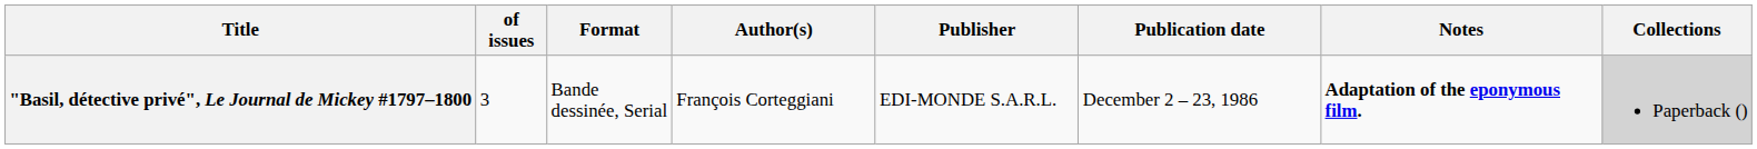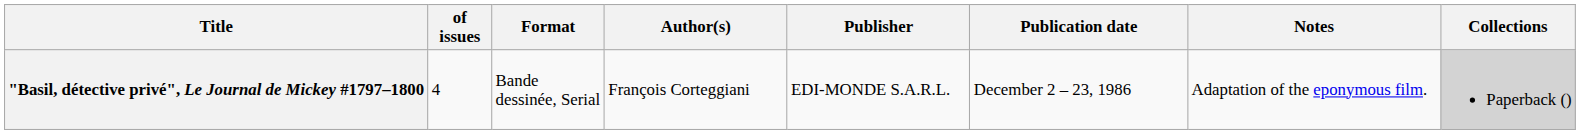 <table class="wikitable">
 <tr>
 <th>Title</th>
 <th style="width:40pt"> of issues</th>
 <th style="width:75pt">Format</th>
 <th style="width:125pt">Author(s)</th>
 <th style="width:125pt">Publisher</th>
 <th style="width:150pt">Publication date</th>
 <th style="width:175pt">Notes</th>
 <th>Collections</th>
 </tr>
 <tr>
 <th>"Basil, détective privé", <em>Le Journal de Mickey</em> #1797–1800</th>
-<td>3</td>
+<td>4</td>
 <td>Bande dessinée, Serial</td>
 <td>François Corteggiani</td>
 <td>EDI-MONDE S.A.R.L.</td>
 <td>December 2 – 23, 1986</td>
-<td><strong>Adaptation of the <a href='#'>eponymous film</a>.</strong></td>
+<td>Adaptation of the <a href='#'>eponymous film</a>.</td>
 <td style="background: lightgrey;"><br><ul><li>Paperback ()</li></ul></td>
 </tr>
 </table>
